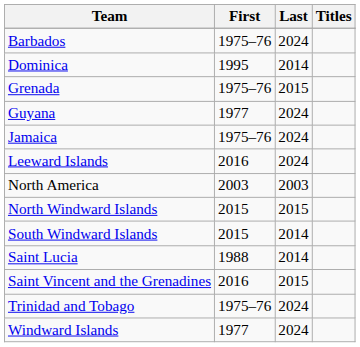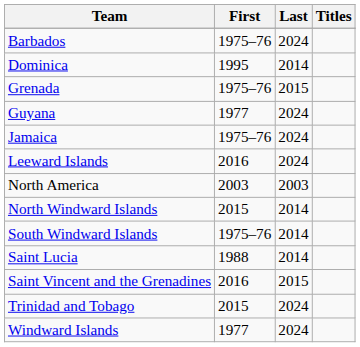 <table class="wikitable sortable plainrowheaders" style="text-align:center;">
 <tr>
 <th scope="col">Team</th>
 <th scope="col">First</th>
 <th scope="col">Last</th>
 <th scope="col">Titles</th>
 </tr>
 <tr bgcolor="#efefef">
 </tr>
 <tr align="left">
 <td><a href='#'>Barbados</a></td>
 <td>1975–76</td>
 <td>2024</td>
 <td></td>
 </tr>
 <tr align="left">
 <td><a href='#'>Dominica</a></td>
 <td>1995</td>
 <td>2014</td>
 <td></td>
 </tr>
 <tr align="left">
 <td><a href='#'>Grenada</a></td>
 <td>1975–76</td>
 <td>2015</td>
 <td></td>
 </tr>
 <tr align="left">
 <td><a href='#'>Guyana</a></td>
 <td>1977</td>
 <td>2024</td>
 <td></td>
 </tr>
 <tr align="left">
 <td><a href='#'>Jamaica</a></td>
 <td>1975–76</td>
 <td>2024</td>
 <td></td>
 </tr>
 <tr align="left">
 <td><a href='#'>Leeward Islands</a></td>
 <td>2016</td>
 <td>2024</td>
 <td></td>
 </tr>
 <tr align="left">
 <td>North America</td>
 <td>2003</td>
 <td>2003</td>
 <td></td>
 </tr>
 <tr align="left">
 <td><a href='#'>North Windward Islands</a></td>
 <td>2015</td>
-<td>2015</td>
+<td>2014</td>
 <td></td>
 </tr>
 <tr align="left">
 <td><a href='#'>South Windward Islands</a></td>
-<td>2015</td>
+<td>1975–76</td>
 <td>2014</td>
 <td></td>
 </tr>
 <tr align="left">
 <td><a href='#'>Saint Lucia</a></td>
 <td>1988</td>
 <td>2014</td>
 <td></td>
 </tr>
 <tr align="left">
 <td><a href='#'>Saint Vincent and the Grenadines</a></td>
 <td>2016</td>
 <td>2015</td>
 <td></td>
 </tr>
 <tr align="left">
 <td><a href='#'>Trinidad and Tobago</a></td>
-<td>1975–76</td>
+<td>2015</td>
 <td>2024</td>
 <td></td>
 </tr>
 <tr align="left">
 <td><a href='#'>Windward Islands</a></td>
 <td>1977</td>
 <td>2024</td>
 <td></td>
 </tr>
 </table>
